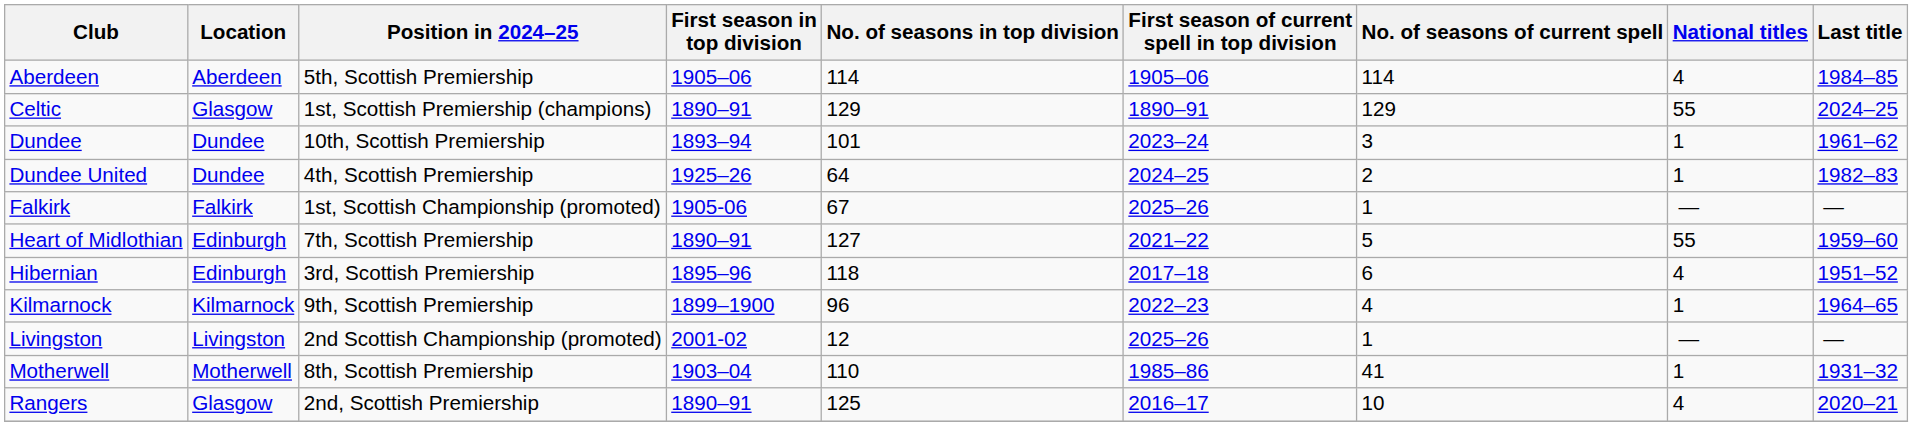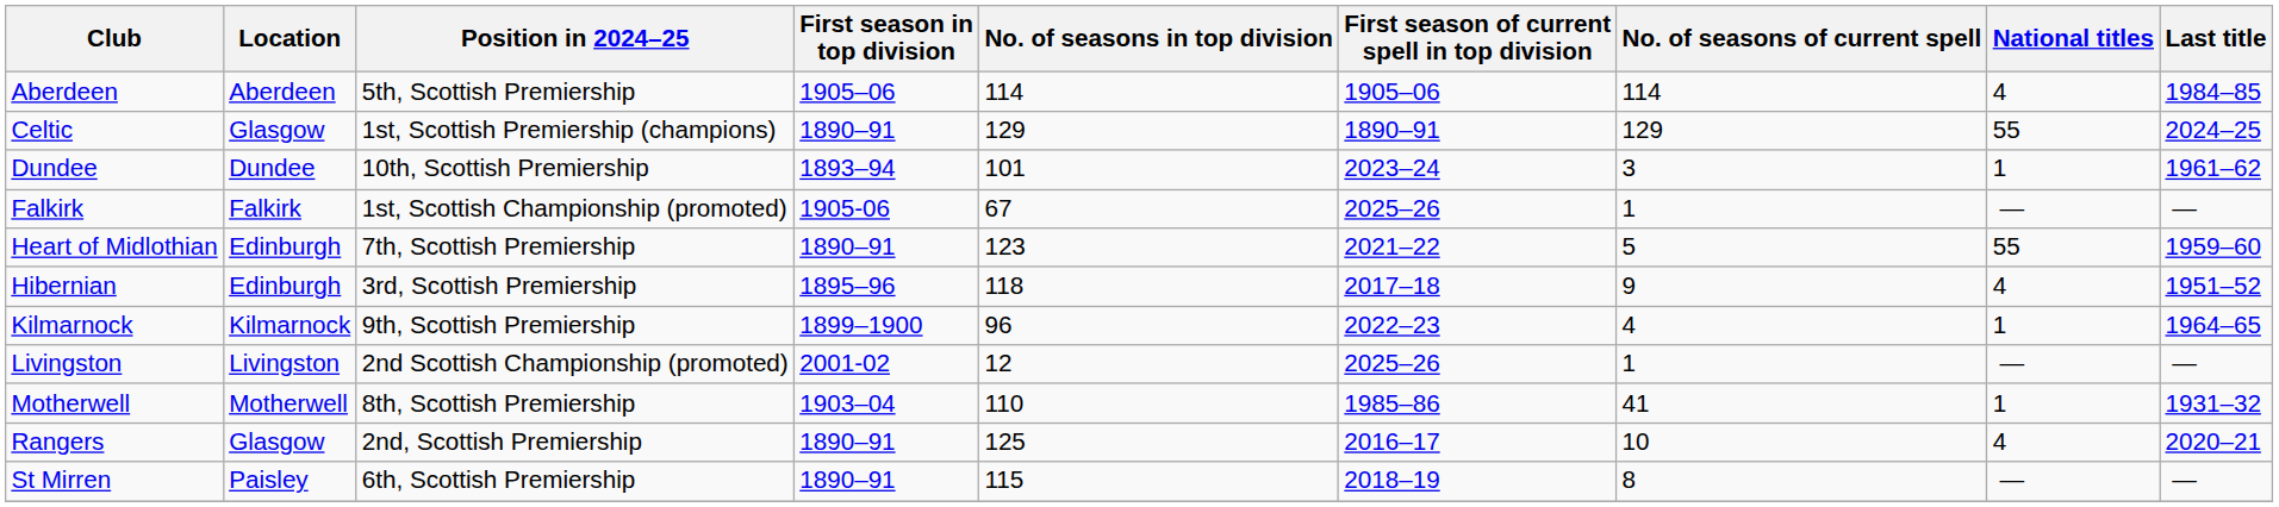 <table class="wikitable sortable" style="text-align: left">
 <tr>
 <th>Club</th>
 <th>Location</th>
 <th>Position in <a href='#'>2024–25</a></th>
 <th>First season in<br>top division</th>
 <th>No. of seasons in top division</th>
 <th>First season of current<br>spell in top division</th>
 <th>No. of seasons of current spell</th>
 <th><a href='#'>National titles</a></th>
 <th>Last title</th>
 </tr>
 <tr>
 <td><a href='#'>Aberdeen</a></td>
 <td><a href='#'>Aberdeen</a></td>
 <td>5th, Scottish Premiership</td>
 <td><a href='#'>1905–06</a></td>
 <td>114</td>
 <td><a href='#'>1905–06</a></td>
 <td>114</td>
 <td>4</td>
 <td><a href='#'>1984–85</a></td>
 </tr>
 <tr>
 <td><a href='#'>Celtic</a></td>
 <td><a href='#'>Glasgow</a> </td>
 <td>1st, Scottish Premiership (champions)</td>
 <td><a href='#'>1890–91</a></td>
 <td>129</td>
 <td><a href='#'>1890–91</a></td>
 <td>129</td>
 <td>55</td>
 <td><a href='#'>2024–25</a></td>
 </tr>
 <tr>
 <td><a href='#'>Dundee</a></td>
 <td><a href='#'>Dundee</a></td>
 <td>10th, Scottish Premiership</td>
 <td><a href='#'>1893–94</a></td>
 <td>101</td>
 <td><a href='#'>2023–24</a></td>
 <td>3</td>
 <td>1</td>
 <td><a href='#'>1961–62</a></td>
 </tr>
 <tr>
-<td><a href='#'>Dundee United</a></td>
-<td><a href='#'>Dundee</a></td>
-<td>4th, Scottish Premiership</td>
-<td><a href='#'>1925–26</a></td>
-<td>64</td>
-<td><a href='#'>2024–25</a></td>
-<td>2</td>
-<td>1</td>
-<td><a href='#'>1982–83</a></td>
-</tr>
-<tr>
 <td><a href='#'>Falkirk</a></td>
 <td><a href='#'>Falkirk</a></td>
 <td>1st, Scottish Championship (promoted)</td>
 <td><a href='#'>1905-06</a></td>
 <td>67</td>
 <td><a href='#'>2025–26</a></td>
 <td>1</td>
 <td> —</td>
 <td> —</td>
 </tr>
 <tr>
 <td><a href='#'>Heart of Midlothian</a></td>
 <td><a href='#'>Edinburgh</a> </td>
 <td>7th, Scottish Premiership</td>
 <td><a href='#'>1890–91</a></td>
-<td>127</td>
+<td>123</td>
 <td><a href='#'>2021–22</a></td>
 <td>5</td>
 <td>55</td>
 <td><a href='#'>1959–60</a></td>
 </tr>
 <tr>
 <td><a href='#'>Hibernian</a></td>
 <td><a href='#'>Edinburgh</a> </td>
 <td>3rd, Scottish Premiership</td>
 <td><a href='#'>1895–96</a></td>
 <td>118</td>
 <td><a href='#'>2017–18</a></td>
-<td>6</td>
+<td>9</td>
 <td>4</td>
 <td><a href='#'>1951–52</a></td>
 </tr>
 <tr>
 <td><a href='#'>Kilmarnock</a></td>
 <td><a href='#'>Kilmarnock</a></td>
 <td>9th, Scottish Premiership</td>
 <td><a href='#'>1899–1900</a></td>
 <td>96</td>
 <td><a href='#'>2022–23</a></td>
 <td>4</td>
 <td>1</td>
 <td><a href='#'>1964–65</a></td>
 </tr>
 <tr>
 <td><a href='#'>Livingston</a></td>
 <td><a href='#'>Livingston</a></td>
 <td> 2nd Scottish Championship (promoted)</td>
 <td><a href='#'>2001-02</a></td>
 <td>12</td>
 <td><a href='#'>2025–26</a></td>
 <td>1</td>
 <td> —</td>
 <td> —</td>
 </tr>
 <tr>
 <td><a href='#'>Motherwell</a></td>
 <td><a href='#'>Motherwell</a></td>
 <td>8th, Scottish Premiership</td>
 <td><a href='#'>1903–04</a></td>
 <td>110</td>
 <td><a href='#'>1985–86</a></td>
 <td>41</td>
 <td>1</td>
 <td><a href='#'>1931–32</a></td>
 </tr>
 <tr>
 <td><a href='#'>Rangers</a></td>
 <td><a href='#'>Glasgow</a> </td>
 <td>2nd, Scottish Premiership</td>
 <td><a href='#'>1890–91</a></td>
 <td>125</td>
 <td><a href='#'>2016–17</a></td>
 <td>10</td>
 <td>4</td>
 <td><a href='#'>2020–21</a></td>
 </tr>
 <tr>
+<td><a href='#'>St Mirren</a></td>
+<td><a href='#'>Paisley</a></td>
+<td>6th, Scottish Premiership</td>
+<td><a href='#'>1890–91</a></td>
+<td>115</td>
+<td><a href='#'>2018–19</a></td>
+<td>8</td>
+<td> —</td>
+<td> —</td>
+</tr>
+<tr>
 </tr>
 </table>
